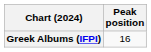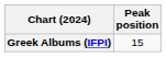 <table class="wikitable sortable plainrowheaders">
 <tr>
 <th scope="col">Chart (2024)</th>
 <th scope="col">Peak<br>position</th>
 </tr>
 <tr>
 <th scope="row">Greek Albums (<a href='#'>IFPI</a>)</th>
-<td align="center">16</td>
+<td align="center">15</td>
 </tr>
 </table>
